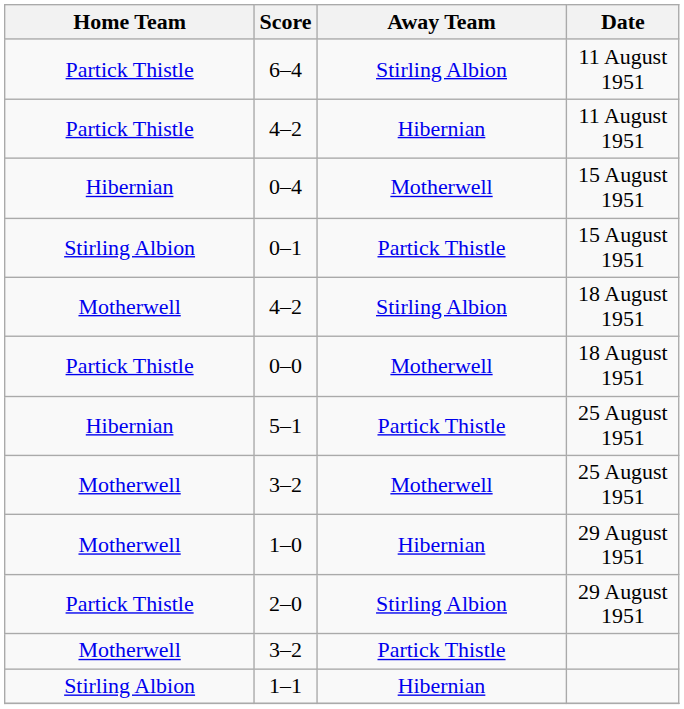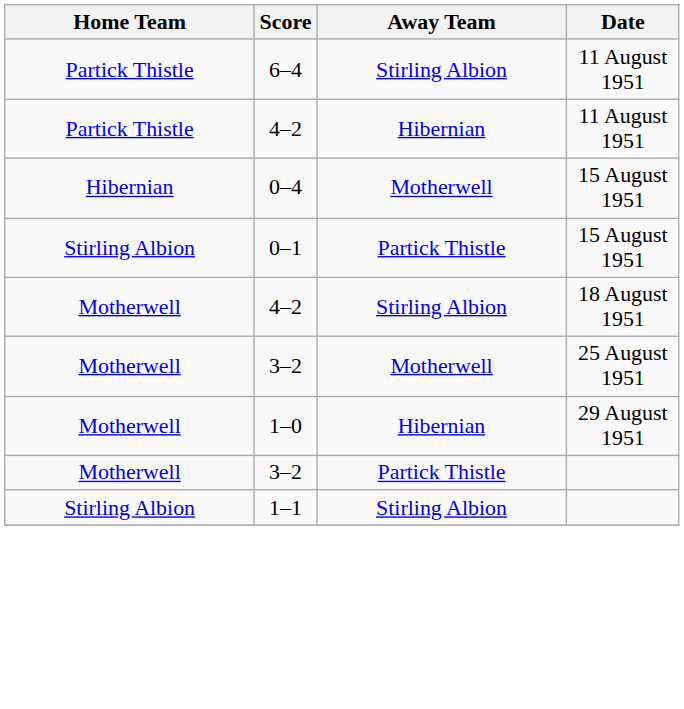 <table class="wikitable" style="text-align:center;">
 <tr>
 <th width=175>Home Team</th>
 <th width=20>Score</th>
 <th width=175>Away Team</th>
 <th width= 75>Date</th>
 </tr>
 <tr>
 <td><a href='#'>Partick Thistle</a></td>
 <td>6–4</td>
 <td><a href='#'>Stirling Albion</a></td>
 <td>11 August 1951</td>
 </tr>
 <tr>
 <td><a href='#'>Partick Thistle</a></td>
 <td>4–2</td>
 <td><a href='#'>Hibernian</a></td>
 <td>11 August 1951</td>
 </tr>
 <tr>
 <td><a href='#'>Hibernian</a></td>
 <td>0–4</td>
 <td><a href='#'>Motherwell</a></td>
 <td>15 August 1951</td>
 </tr>
 <tr>
 <td><a href='#'>Stirling Albion</a></td>
 <td>0–1</td>
 <td><a href='#'>Partick Thistle</a></td>
 <td>15 August 1951</td>
 </tr>
 <tr>
 <td><a href='#'>Motherwell</a></td>
 <td>4–2</td>
 <td><a href='#'>Stirling Albion</a></td>
 <td>18 August 1951</td>
 </tr>
 <tr>
-<td><a href='#'>Partick Thistle</a></td>
-<td>0–0</td>
-<td><a href='#'>Motherwell</a></td>
-<td>18 August 1951</td>
-</tr>
-<tr>
-<td><a href='#'>Hibernian</a></td>
-<td>5–1</td>
-<td><a href='#'>Partick Thistle</a></td>
-<td>25 August 1951</td>
-</tr>
-<tr>
 <td><a href='#'>Motherwell</a></td>
 <td>3–2</td>
 <td><a href='#'>Motherwell</a></td>
 <td>25 August 1951</td>
 </tr>
 <tr>
 <td><a href='#'>Motherwell</a></td>
 <td>1–0</td>
 <td><a href='#'>Hibernian</a></td>
 <td>29 August 1951</td>
 </tr>
 <tr>
-<td><a href='#'>Partick Thistle</a></td>
-<td>2–0</td>
-<td><a href='#'>Stirling Albion</a></td>
-<td>29 August 1951</td>
-</tr>
-<tr>
 <td><a href='#'>Motherwell</a></td>
 <td>3–2</td>
 <td><a href='#'>Partick Thistle</a></td>
 <td></td>
 </tr>
 <tr>
 <td><a href='#'>Stirling Albion</a></td>
 <td>1–1</td>
-<td><a href='#'>Hibernian</a></td>
+<td><a href='#'>Stirling Albion</a></td>
 <td></td>
 </tr>
 <tr>
 </tr>
 </table>
